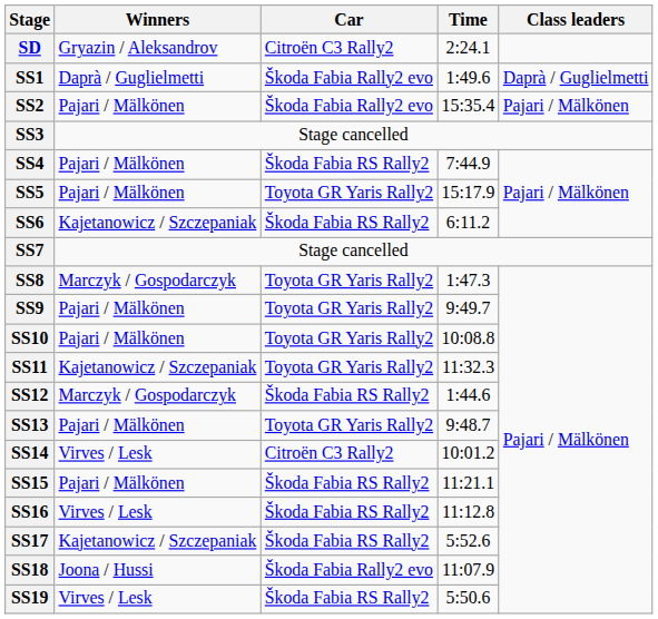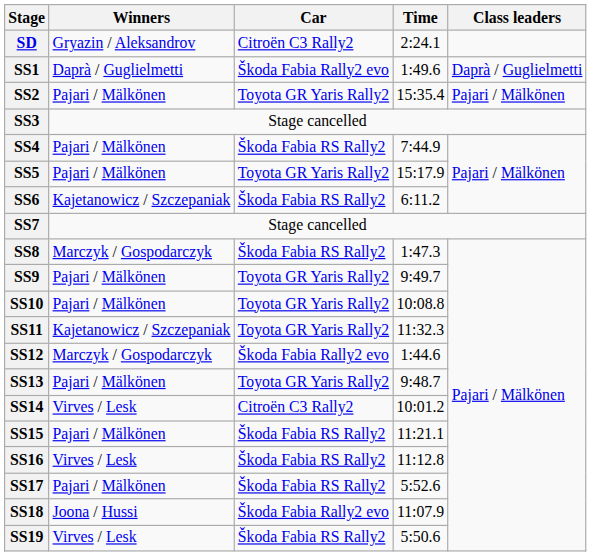 <table class="wikitable" style="font-size:85%">
 <tr>
 <th>Stage</th>
 <th>Winners</th>
 <th>Car</th>
 <th>Time</th>
 <th>Class leaders</th>
 </tr>
 <tr>
 <th><a href='#'>SD</a></th>
 <td><a href='#'>Gryazin</a> / <a href='#'>Aleksandrov</a></td>
 <td><a href='#'>Citroën C3 Rally2</a></td>
 <td align="center">2:24.1</td>
 <td></td>
 </tr>
 <tr>
 <th>SS1</th>
 <td><a href='#'>Daprà</a> / <a href='#'>Guglielmetti</a></td>
 <td><a href='#'>Škoda Fabia Rally2 evo</a></td>
 <td align="center">1:49.6</td>
 <td><a href='#'>Daprà</a> / <a href='#'>Guglielmetti</a></td>
 </tr>
 <tr>
 <th>SS2</th>
 <td><a href='#'>Pajari</a> / <a href='#'>Mälkönen</a></td>
-<td><a href='#'>Škoda Fabia Rally2 evo</a></td>
+<td><a href='#'>Toyota GR Yaris Rally2</a></td>
 <td align="center">15:35.4</td>
 <td><a href='#'>Pajari</a> / <a href='#'>Mälkönen</a></td>
 </tr>
 <tr>
 <th>SS3</th>
 <td colspan="4" align="center">Stage cancelled</td>
 </tr>
 <tr>
 <th>SS4</th>
 <td><a href='#'>Pajari</a> / <a href='#'>Mälkönen</a></td>
 <td><a href='#'>Škoda Fabia RS Rally2</a></td>
 <td align="center">7:44.9</td>
 <td rowspan="3"><a href='#'>Pajari</a> / <a href='#'>Mälkönen</a></td>
 </tr>
 <tr>
 <th>SS5</th>
 <td><a href='#'>Pajari</a> / <a href='#'>Mälkönen</a></td>
 <td><a href='#'>Toyota GR Yaris Rally2</a></td>
 <td align="center">15:17.9</td>
 </tr>
 <tr>
 <th>SS6</th>
 <td><a href='#'>Kajetanowicz</a> / <a href='#'>Szczepaniak</a></td>
 <td><a href='#'>Škoda Fabia RS Rally2</a></td>
 <td align="center">6:11.2</td>
 </tr>
 <tr>
 <th>SS7</th>
 <td colspan="4" align="center">Stage cancelled</td>
 </tr>
 <tr>
 <th>SS8</th>
 <td><a href='#'>Marczyk</a> / <a href='#'>Gospodarczyk</a></td>
-<td><a href='#'>Toyota GR Yaris Rally2</a></td>
+<td><a href='#'>Škoda Fabia RS Rally2</a></td>
 <td align="center">1:47.3</td>
 <td rowspan="12"><a href='#'>Pajari</a> / <a href='#'>Mälkönen</a></td>
 </tr>
 <tr>
 <th>SS9</th>
 <td><a href='#'>Pajari</a> / <a href='#'>Mälkönen</a></td>
 <td><a href='#'>Toyota GR Yaris Rally2</a></td>
 <td align="center">9:49.7</td>
 </tr>
 <tr>
 <th>SS10</th>
 <td><a href='#'>Pajari</a> / <a href='#'>Mälkönen</a></td>
 <td><a href='#'>Toyota GR Yaris Rally2</a></td>
 <td align="center">10:08.8</td>
 </tr>
 <tr>
 <th>SS11</th>
 <td><a href='#'>Kajetanowicz</a> / <a href='#'>Szczepaniak</a></td>
 <td><a href='#'>Toyota GR Yaris Rally2</a></td>
 <td align="center">11:32.3</td>
 </tr>
 <tr>
 <th>SS12</th>
 <td><a href='#'>Marczyk</a> / <a href='#'>Gospodarczyk</a></td>
-<td><a href='#'>Škoda Fabia RS Rally2</a></td>
+<td><a href='#'>Škoda Fabia Rally2 evo</a></td>
 <td align="center">1:44.6</td>
 </tr>
 <tr>
 <th>SS13</th>
 <td><a href='#'>Pajari</a> / <a href='#'>Mälkönen</a></td>
 <td><a href='#'>Toyota GR Yaris Rally2</a></td>
 <td align="center">9:48.7</td>
 </tr>
 <tr>
 <th>SS14</th>
 <td><a href='#'>Virves</a> / <a href='#'>Lesk</a></td>
 <td><a href='#'>Citroën C3 Rally2</a></td>
 <td align="center">10:01.2</td>
 </tr>
 <tr>
 <th>SS15</th>
 <td><a href='#'>Pajari</a> / <a href='#'>Mälkönen</a></td>
 <td><a href='#'>Škoda Fabia RS Rally2</a></td>
 <td align="center">11:21.1</td>
 </tr>
 <tr>
 <th>SS16</th>
 <td><a href='#'>Virves</a> / <a href='#'>Lesk</a></td>
 <td><a href='#'>Škoda Fabia RS Rally2</a></td>
 <td align="center">11:12.8</td>
 </tr>
 <tr>
 <th>SS17</th>
-<td><a href='#'>Kajetanowicz</a> / <a href='#'>Szczepaniak</a></td>
+<td><a href='#'>Pajari</a> / <a href='#'>Mälkönen</a></td>
 <td><a href='#'>Škoda Fabia RS Rally2</a></td>
 <td align="center">5:52.6</td>
 </tr>
 <tr>
 <th>SS18</th>
 <td><a href='#'>Joona</a> / <a href='#'>Hussi</a></td>
 <td><a href='#'>Škoda Fabia Rally2 evo</a></td>
 <td align="center">11:07.9</td>
 </tr>
 <tr>
 <th>SS19</th>
 <td><a href='#'>Virves</a> / <a href='#'>Lesk</a></td>
 <td><a href='#'>Škoda Fabia RS Rally2</a></td>
 <td align="center">5:50.6</td>
 </tr>
 </table>
